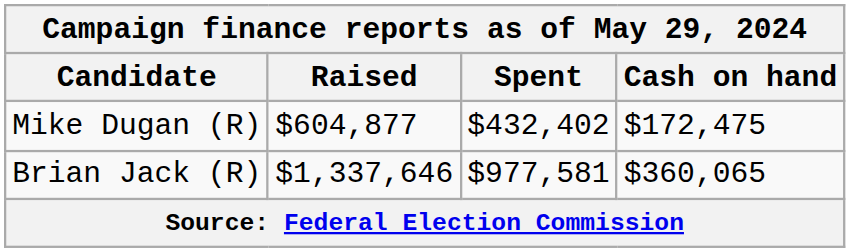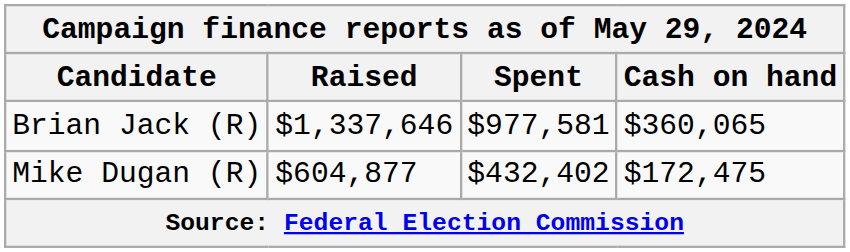 <table class="wikitable sortable">
 <tr>
 <th colspan=4>Campaign finance reports as of May 29, 2024</th>
 </tr>
 <tr style="text-align:center;">
 <th>Candidate</th>
 <th>Raised</th>
 <th>Spent</th>
 <th>Cash on hand</th>
 </tr>
 <tr>
+<td>Brian Jack (R)</td>
+<td>$1,337,646</td>
+<td>$977,581</td>
+<td>$360,065</td>
+</tr>
+<tr>
 <td>Mike Dugan (R)</td>
 <td>$604,877</td>
 <td>$432,402</td>
 <td>$172,475</td>
 </tr>
 <tr>
-<td>Brian Jack (R)</td>
-<td>$1,337,646</td>
-<td>$977,581</td>
-<td>$360,065</td>
-</tr>
-<tr>
 <th colspan="4"><small>Source: <a href='#'>Federal Election Commission</a></small></th>
 </tr>
 </table>
